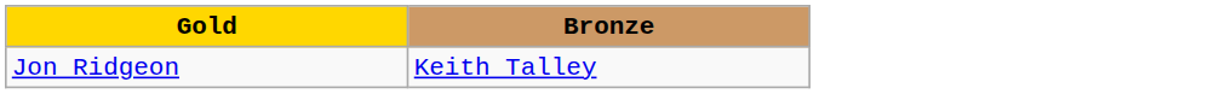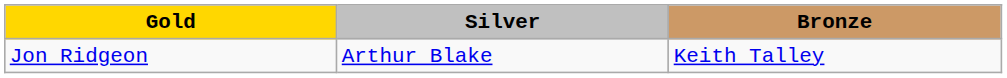 <table class="wikitable" style="text-align:left">
 <tr align="center">
 <td width=200 bgcolor=gold><strong>Gold</strong></td>
+<td width=200 bgcolor=silver><strong>Silver</strong></td>
 <td width=200 bgcolor=CC9966><strong>Bronze</strong></td>
 </tr>
 <tr>
 <td><a href='#'>Jon Ridgeon</a><br><em></em></td>
+<td><a href='#'>Arthur Blake</a><br><em></em></td>
 <td><a href='#'>Keith Talley</a><br><em></em></td>
 </tr>
 </table>
